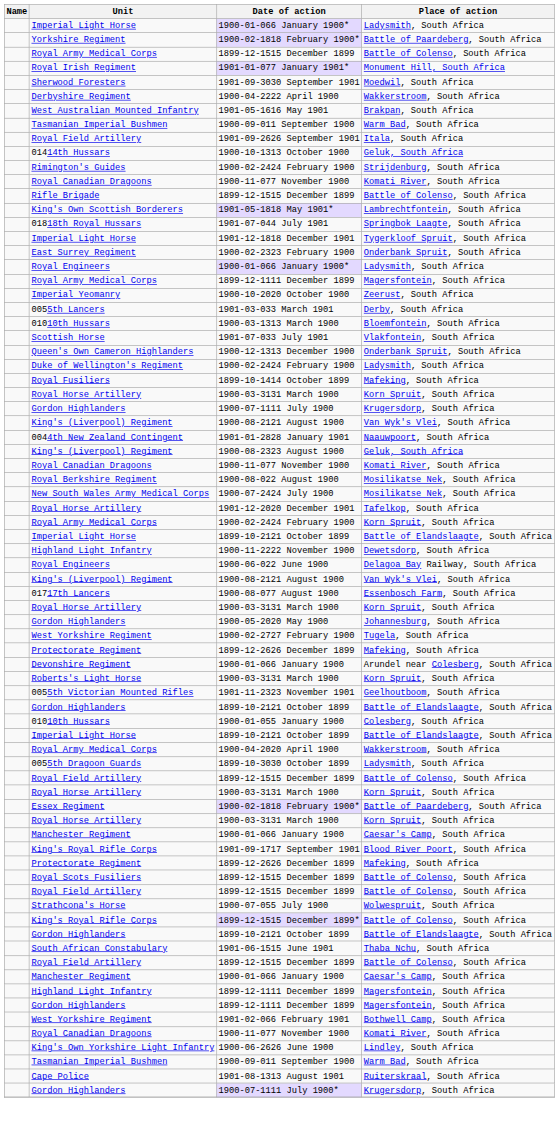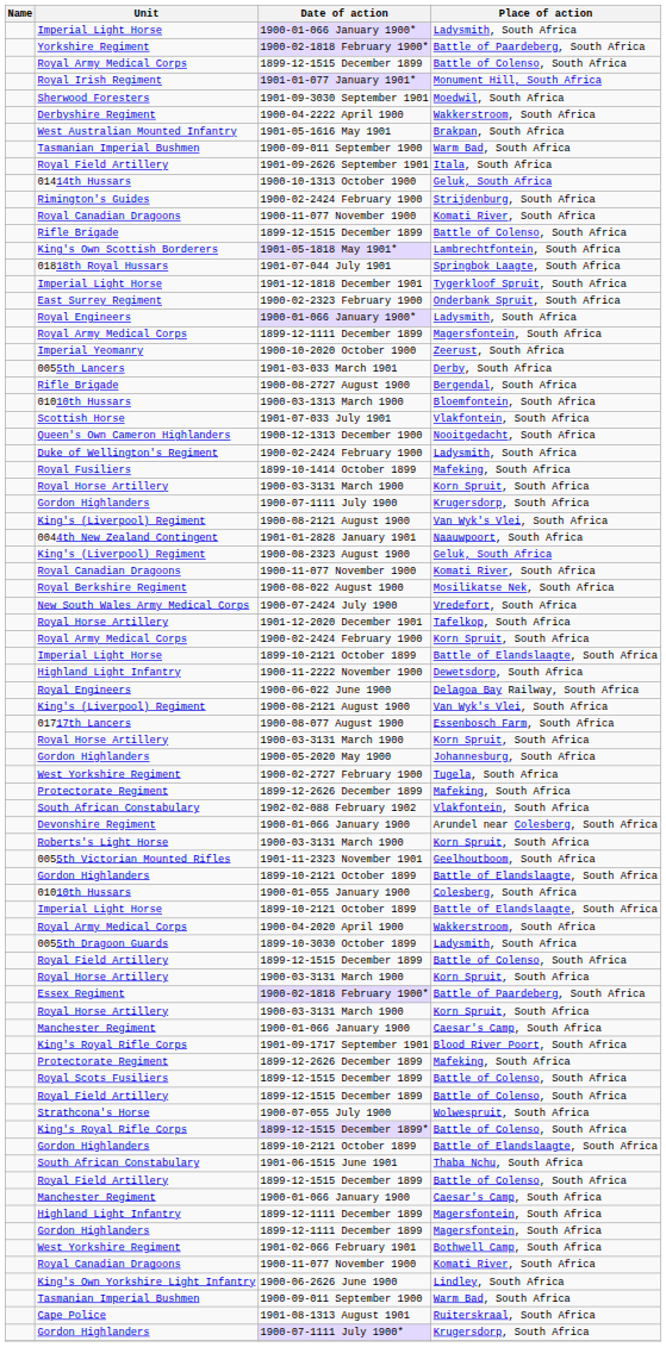 <table class="wikitable sortable">
 <tr>
 <th>Name</th>
 <th>Unit</th>
 <th>Date of action</th>
 <th>Place of action</th>
 </tr>
 <tr>
 <td></td>
 <td><a href='#'>Imperial Light Horse</a></td>
 <td style="background:#e3d9ff;"><span>1900-01-06</span>6 January 1900*</td>
 <td><a href='#'>Ladysmith</a>, South Africa</td>
 </tr>
 <tr>
 <td></td>
 <td><a href='#'>Yorkshire Regiment</a></td>
 <td style="background:#e3d9ff;"><span>1900-02-18</span>18 February 1900*</td>
 <td><a href='#'>Battle of Paardeberg</a>, South Africa</td>
 </tr>
 <tr>
 <td></td>
 <td><a href='#'>Royal Army Medical Corps</a></td>
 <td><span>1899-12-15</span>15 December 1899</td>
 <td><a href='#'>Battle of Colenso</a>, South Africa</td>
 </tr>
 <tr>
 <td></td>
 <td><a href='#'>Royal Irish Regiment</a></td>
 <td style="background:#e3d9ff;"><span>1901-01-07</span>7 January 1901*</td>
 <td><a href='#'>Monument Hill, South Africa</a></td>
 </tr>
 <tr>
 <td></td>
 <td><a href='#'>Sherwood Foresters</a></td>
 <td><span>1901-09-30</span>30 September 1901</td>
 <td><a href='#'>Moedwil</a>, South Africa</td>
 </tr>
 <tr>
 <td></td>
 <td><a href='#'>Derbyshire Regiment</a></td>
 <td><span>1900-04-22</span>22 April 1900</td>
 <td><a href='#'>Wakkerstroom</a>, South Africa</td>
 </tr>
 <tr>
 <td></td>
 <td><a href='#'>West Australian Mounted Infantry</a></td>
 <td><span>1901-05-16</span>16 May 1901</td>
 <td><a href='#'>Brakpan</a>, South Africa</td>
 </tr>
 <tr>
 <td></td>
 <td><a href='#'>Tasmanian Imperial Bushmen</a></td>
 <td><span>1900-09-01</span>1 September 1900</td>
 <td><a href='#'>Warm Bad</a>, South Africa</td>
 </tr>
 <tr>
 <td></td>
 <td><a href='#'>Royal Field Artillery</a></td>
 <td><span>1901-09-26</span>26 September 1901</td>
 <td><a href='#'>Itala</a>, South Africa</td>
 </tr>
 <tr>
 <td></td>
 <td><span>014</span><a href='#'>14th Hussars</a></td>
 <td><span>1900-10-13</span>13 October 1900</td>
 <td><a href='#'>Geluk, South Africa</a></td>
 </tr>
 <tr>
 <td></td>
 <td><a href='#'>Rimington's Guides</a></td>
 <td><span>1900-02-24</span>24 February 1900</td>
 <td><a href='#'>Strijdenburg</a>, South Africa</td>
 </tr>
 <tr>
 <td></td>
 <td><a href='#'>Royal Canadian Dragoons</a></td>
 <td><span>1900-11-07</span>7 November 1900</td>
 <td><a href='#'>Komati River</a>, South Africa</td>
 </tr>
 <tr>
 <td></td>
 <td><a href='#'>Rifle Brigade</a></td>
 <td><span>1899-12-15</span>15 December 1899</td>
 <td><a href='#'>Battle of Colenso</a>, South Africa</td>
 </tr>
 <tr>
 <td></td>
 <td><a href='#'>King's Own Scottish Borderers</a></td>
 <td style="background:#e3d9ff;"><span>1901-05-18</span>18 May 1901*</td>
 <td><a href='#'>Lambrechtfontein</a>, South Africa</td>
 </tr>
 <tr>
 <td></td>
 <td><span>018</span><a href='#'>18th Royal Hussars</a></td>
 <td><span>1901-07-04</span>4 July 1901</td>
 <td><a href='#'>Springbok Laagte</a>, South Africa</td>
 </tr>
 <tr>
 <td></td>
 <td><a href='#'>Imperial Light Horse</a></td>
 <td><span>1901-12-18</span>18 December 1901</td>
 <td><a href='#'>Tygerkloof Spruit</a>, South Africa</td>
 </tr>
 <tr>
 <td></td>
 <td><a href='#'>East Surrey Regiment</a></td>
 <td><span>1900-02-23</span>23 February 1900</td>
 <td><a href='#'>Onderbank Spruit</a>, South Africa</td>
 </tr>
 <tr>
 <td></td>
 <td><a href='#'>Royal Engineers</a></td>
 <td style="background:#e3d9ff;"><span>1900-01-06</span>6 January 1900*</td>
 <td><a href='#'>Ladysmith</a>, South Africa</td>
 </tr>
 <tr>
 <td></td>
 <td><a href='#'>Royal Army Medical Corps</a></td>
 <td><span>1899-12-11</span>11 December 1899</td>
 <td><a href='#'>Magersfontein</a>, South Africa</td>
 </tr>
 <tr>
 <td></td>
 <td><a href='#'>Imperial Yeomanry</a></td>
 <td><span>1900-10-20</span>20 October 1900</td>
 <td><a href='#'>Zeerust</a>, South Africa</td>
 </tr>
 <tr>
 <td></td>
 <td><span>005</span><a href='#'>5th Lancers</a></td>
 <td><span>1901-03-03</span>3 March 1901</td>
 <td><a href='#'>Derby</a>, South Africa</td>
 </tr>
 <tr>
 <td></td>
+<td><a href='#'>Rifle Brigade</a></td>
+<td><span>1900-08-27</span>27 August 1900</td>
+<td><a href='#'>Bergendal</a>, South Africa</td>
+</tr>
+<tr>
+<td></td>
 <td><span>010</span><a href='#'>10th Hussars</a></td>
 <td><span>1900-03-13</span>13 March 1900</td>
 <td><a href='#'>Bloemfontein</a>, South Africa</td>
 </tr>
 <tr>
 <td></td>
 <td><a href='#'>Scottish Horse</a></td>
 <td><span>1901-07-03</span>3 July 1901</td>
 <td><a href='#'>Vlakfontein</a>, South Africa</td>
 </tr>
 <tr>
 <td></td>
 <td><a href='#'>Queen's Own Cameron Highlanders</a></td>
 <td><span>1900-12-13</span>13 December 1900</td>
-<td><a href='#'>Onderbank Spruit</a>, South Africa</td>
+<td><a href='#'>Nooitgedacht</a>, South Africa</td>
 </tr>
 <tr>
 <td></td>
 <td><a href='#'>Duke of Wellington's Regiment</a></td>
 <td><span>1900-02-24</span>24 February 1900</td>
 <td><a href='#'>Ladysmith</a>, South Africa</td>
 </tr>
 <tr>
 <td></td>
 <td><a href='#'>Royal Fusiliers</a></td>
 <td><span>1899-10-14</span>14 October 1899</td>
 <td><a href='#'>Mafeking</a>, South Africa</td>
 </tr>
 <tr>
 <td></td>
 <td><a href='#'>Royal Horse Artillery</a></td>
 <td><span>1900-03-31</span>31 March 1900</td>
 <td><a href='#'>Korn Spruit</a>, South Africa</td>
 </tr>
 <tr>
 <td></td>
 <td><a href='#'>Gordon Highlanders</a></td>
 <td><span>1900-07-11</span>11 July 1900</td>
 <td><a href='#'>Krugersdorp</a>, South Africa</td>
 </tr>
 <tr>
 <td></td>
 <td><a href='#'>King's (Liverpool) Regiment</a></td>
 <td><span>1900-08-21</span>21 August 1900</td>
 <td><a href='#'>Van Wyk's Vlei</a>, South Africa</td>
 </tr>
 <tr>
 <td></td>
 <td><span>004</span><a href='#'>4th New Zealand Contingent</a></td>
 <td><span>1901-01-28</span>28 January 1901</td>
 <td><a href='#'>Naauwpoort</a>, South Africa</td>
 </tr>
 <tr>
 <td></td>
 <td><a href='#'>King's (Liverpool) Regiment</a></td>
 <td><span>1900-08-23</span>23 August 1900</td>
 <td><a href='#'>Geluk, South Africa</a></td>
 </tr>
 <tr>
 <td></td>
 <td><a href='#'>Royal Canadian Dragoons</a></td>
 <td><span>1900-11-07</span>7 November 1900</td>
 <td><a href='#'>Komati River</a>, South Africa</td>
 </tr>
 <tr>
 <td></td>
 <td><a href='#'>Royal Berkshire Regiment</a></td>
 <td><span>1900-08-02</span>2 August 1900</td>
 <td><a href='#'>Mosilikatse Nek</a>, South Africa</td>
 </tr>
 <tr>
 <td></td>
 <td><a href='#'>New South Wales Army Medical Corps</a></td>
 <td><span>1900-07-24</span>24 July 1900</td>
-<td><a href='#'>Mosilikatse Nek</a>, South Africa</td>
+<td><a href='#'>Vredefort</a>, South Africa</td>
 </tr>
 <tr>
 <td></td>
 <td><a href='#'>Royal Horse Artillery</a></td>
 <td><span>1901-12-20</span>20 December 1901</td>
 <td><a href='#'>Tafelkop</a>, South Africa</td>
 </tr>
 <tr>
 <td></td>
 <td><a href='#'>Royal Army Medical Corps</a></td>
 <td><span>1900-02-24</span>24 February 1900</td>
 <td><a href='#'>Korn Spruit</a>, South Africa</td>
 </tr>
 <tr>
 <td></td>
 <td><a href='#'>Imperial Light Horse</a></td>
 <td><span>1899-10-21</span>21 October 1899</td>
 <td><a href='#'>Battle of Elandslaagte</a>, South Africa</td>
 </tr>
 <tr>
 <td></td>
 <td><a href='#'>Highland Light Infantry</a></td>
 <td><span>1900-11-22</span>22 November 1900</td>
 <td><a href='#'>Dewetsdorp</a>, South Africa</td>
 </tr>
 <tr>
 <td></td>
 <td><a href='#'>Royal Engineers</a></td>
 <td><span>1900-06-02</span>2 June 1900</td>
 <td><a href='#'>Delagoa Bay</a> Railway, South Africa</td>
 </tr>
 <tr>
 <td></td>
 <td><a href='#'>King's (Liverpool) Regiment</a></td>
 <td><span>1900-08-21</span>21 August 1900</td>
 <td><a href='#'>Van Wyk's Vlei</a>, South Africa</td>
 </tr>
 <tr>
 <td></td>
 <td><span>017</span><a href='#'>17th Lancers</a></td>
 <td><span>1900-08-07</span>7 August 1900</td>
 <td><a href='#'>Essenbosch Farm</a>, South Africa</td>
 </tr>
 <tr>
 <td></td>
 <td><a href='#'>Royal Horse Artillery</a></td>
 <td><span>1900-03-31</span>31 March 1900</td>
 <td><a href='#'>Korn Spruit</a>, South Africa</td>
 </tr>
 <tr>
 <td></td>
 <td><a href='#'>Gordon Highlanders</a></td>
 <td><span>1900-05-20</span>20 May 1900</td>
 <td><a href='#'>Johannesburg</a>, South Africa</td>
 </tr>
 <tr>
 <td></td>
 <td><a href='#'>West Yorkshire Regiment</a></td>
 <td><span>1900-02-27</span>27 February 1900</td>
 <td><a href='#'>Tugela</a>, South Africa</td>
 </tr>
 <tr>
 <td></td>
 <td><a href='#'>Protectorate Regiment</a></td>
 <td><span>1899-12-26</span>26 December 1899</td>
 <td><a href='#'>Mafeking</a>, South Africa</td>
+</tr>
+<tr>
+<td></td>
+<td><a href='#'>South African Constabulary</a></td>
+<td><span>1902-02-08</span>8 February 1902</td>
+<td><a href='#'>Vlakfontein</a>, South Africa</td>
 </tr>
 <tr>
 <td></td>
 <td><a href='#'>Devonshire Regiment</a></td>
 <td><span>1900-01-06</span>6 January 1900</td>
 <td>Arundel near <a href='#'>Colesberg</a>, South Africa</td>
 </tr>
 <tr>
 <td></td>
 <td><a href='#'>Roberts's Light Horse</a></td>
 <td><span>1900-03-31</span>31 March 1900</td>
 <td><a href='#'>Korn Spruit</a>, South Africa</td>
 </tr>
 <tr>
 <td></td>
 <td><span>005</span><a href='#'>5th Victorian Mounted Rifles</a></td>
 <td><span>1901-11-23</span>23 November 1901</td>
 <td><a href='#'>Geelhoutboom</a>, South Africa</td>
 </tr>
 <tr>
 <td></td>
 <td><a href='#'>Gordon Highlanders</a></td>
 <td><span>1899-10-21</span>21 October 1899</td>
 <td><a href='#'>Battle of Elandslaagte</a>, South Africa</td>
 </tr>
 <tr>
 <td></td>
 <td><span>010</span><a href='#'>10th Hussars</a></td>
 <td><span>1900-01-05</span>5 January 1900</td>
 <td><a href='#'>Colesberg</a>, South Africa</td>
 </tr>
 <tr>
 <td></td>
 <td><a href='#'>Imperial Light Horse</a></td>
 <td><span>1899-10-21</span>21 October 1899</td>
 <td><a href='#'>Battle of Elandslaagte</a>, South Africa</td>
 </tr>
 <tr>
 <td></td>
 <td><a href='#'>Royal Army Medical Corps</a></td>
 <td><span>1900-04-20</span>20 April 1900</td>
 <td><a href='#'>Wakkerstroom</a>, South Africa</td>
 </tr>
 <tr>
 <td></td>
 <td><span>005</span><a href='#'>5th Dragoon Guards</a></td>
 <td><span>1899-10-30</span>30 October 1899</td>
 <td><a href='#'>Ladysmith</a>, South Africa</td>
 </tr>
 <tr>
 <td></td>
 <td><a href='#'>Royal Field Artillery</a></td>
 <td><span>1899-12-15</span>15 December 1899</td>
 <td><a href='#'>Battle of Colenso</a>, South Africa</td>
 </tr>
 <tr>
 <td></td>
 <td><a href='#'>Royal Horse Artillery</a></td>
 <td><span>1900-03-31</span>31 March 1900</td>
 <td><a href='#'>Korn Spruit</a>, South Africa</td>
 </tr>
 <tr>
 <td></td>
 <td><a href='#'>Essex Regiment</a></td>
 <td style="background:#e3d9ff;"><span>1900-02-18</span>18 February 1900*</td>
 <td><a href='#'>Battle of Paardeberg</a>, South Africa</td>
 </tr>
 <tr>
 <td></td>
 <td><a href='#'>Royal Horse Artillery</a></td>
 <td><span>1900-03-31</span>31 March 1900</td>
 <td><a href='#'>Korn Spruit</a>, South Africa</td>
 </tr>
 <tr>
 <td></td>
 <td><a href='#'>Manchester Regiment</a></td>
 <td><span>1900-01-06</span>6 January 1900</td>
 <td><a href='#'>Caesar's Camp</a>, South Africa</td>
 </tr>
 <tr>
 <td></td>
 <td><a href='#'>King's Royal Rifle Corps</a></td>
 <td><span>1901-09-17</span>17 September 1901</td>
 <td><a href='#'>Blood River Poort</a>, South Africa</td>
 </tr>
 <tr>
 <td></td>
 <td><a href='#'>Protectorate Regiment</a></td>
 <td><span>1899-12-26</span>26 December 1899</td>
 <td><a href='#'>Mafeking</a>, South Africa</td>
 </tr>
 <tr>
 <td></td>
 <td><a href='#'>Royal Scots Fusiliers</a></td>
 <td><span>1899-12-15</span>15 December 1899</td>
 <td><a href='#'>Battle of Colenso</a>, South Africa</td>
 </tr>
 <tr>
 <td></td>
 <td><a href='#'>Royal Field Artillery</a></td>
 <td><span>1899-12-15</span>15 December 1899</td>
 <td><a href='#'>Battle of Colenso</a>, South Africa</td>
 </tr>
 <tr>
 <td></td>
 <td><a href='#'>Strathcona's Horse</a></td>
 <td><span>1900-07-05</span>5 July 1900</td>
 <td><a href='#'>Wolwespruit</a>, South Africa</td>
 </tr>
 <tr>
 <td></td>
 <td><a href='#'>King's Royal Rifle Corps</a></td>
 <td style="background:#e3d9ff;"><span>1899-12-15</span>15 December 1899*</td>
 <td><a href='#'>Battle of Colenso</a>, South Africa</td>
 </tr>
 <tr>
 <td></td>
 <td><a href='#'>Gordon Highlanders</a></td>
 <td><span>1899-10-21</span>21 October 1899</td>
 <td><a href='#'>Battle of Elandslaagte</a>, South Africa</td>
 </tr>
 <tr>
 <td></td>
 <td><a href='#'>South African Constabulary</a></td>
 <td><span>1901-06-15</span>15 June 1901</td>
 <td><a href='#'>Thaba Nchu</a>, South Africa</td>
 </tr>
 <tr>
 <td></td>
 <td><a href='#'>Royal Field Artillery</a></td>
 <td><span>1899-12-15</span>15 December 1899</td>
 <td><a href='#'>Battle of Colenso</a>, South Africa</td>
 </tr>
 <tr>
 <td></td>
 <td><a href='#'>Manchester Regiment</a></td>
 <td><span>1900-01-06</span>6 January 1900</td>
 <td><a href='#'>Caesar's Camp</a>, South Africa</td>
 </tr>
 <tr>
 <td></td>
 <td><a href='#'>Highland Light Infantry</a></td>
 <td><span>1899-12-11</span>11 December 1899</td>
 <td><a href='#'>Magersfontein</a>, South Africa</td>
 </tr>
 <tr>
 <td></td>
 <td><a href='#'>Gordon Highlanders</a></td>
 <td><span>1899-12-11</span>11 December 1899</td>
 <td><a href='#'>Magersfontein</a>, South Africa</td>
 </tr>
 <tr>
 <td></td>
 <td><a href='#'>West Yorkshire Regiment</a></td>
 <td><span>1901-02-06</span>6 February 1901</td>
 <td><a href='#'>Bothwell Camp</a>, South Africa</td>
 </tr>
 <tr>
 <td></td>
 <td><a href='#'>Royal Canadian Dragoons</a></td>
 <td><span>1900-11-07</span>7 November 1900</td>
 <td><a href='#'>Komati River</a>, South Africa</td>
 </tr>
 <tr>
 <td></td>
 <td><a href='#'>King's Own Yorkshire Light Infantry</a></td>
 <td><span>1900-06-26</span>26 June 1900</td>
 <td><a href='#'>Lindley</a>, South Africa</td>
 </tr>
 <tr>
 <td></td>
 <td><a href='#'>Tasmanian Imperial Bushmen</a></td>
 <td><span>1900-09-01</span>1 September 1900</td>
 <td><a href='#'>Warm Bad</a>, South Africa</td>
 </tr>
 <tr>
 <td></td>
 <td><a href='#'>Cape Police</a></td>
 <td><span>1901-08-13</span>13 August 1901</td>
 <td><a href='#'>Ruiterskraal</a>, South Africa</td>
 </tr>
 <tr>
 <td></td>
 <td><a href='#'>Gordon Highlanders</a></td>
 <td style="background:#e3d9ff;"><span>1900-07-11</span>11 July 1900*</td>
 <td><a href='#'>Krugersdorp</a>, South Africa</td>
 </tr>
 <tr>
 </tr>
 </table>
